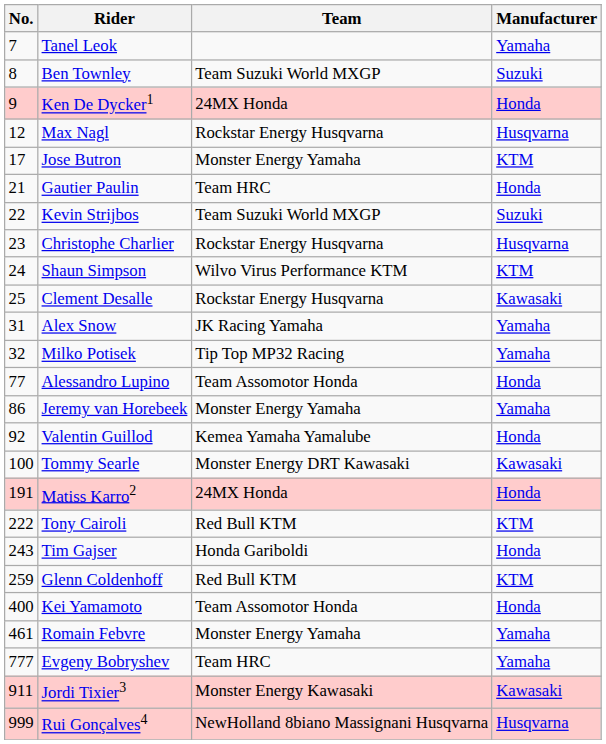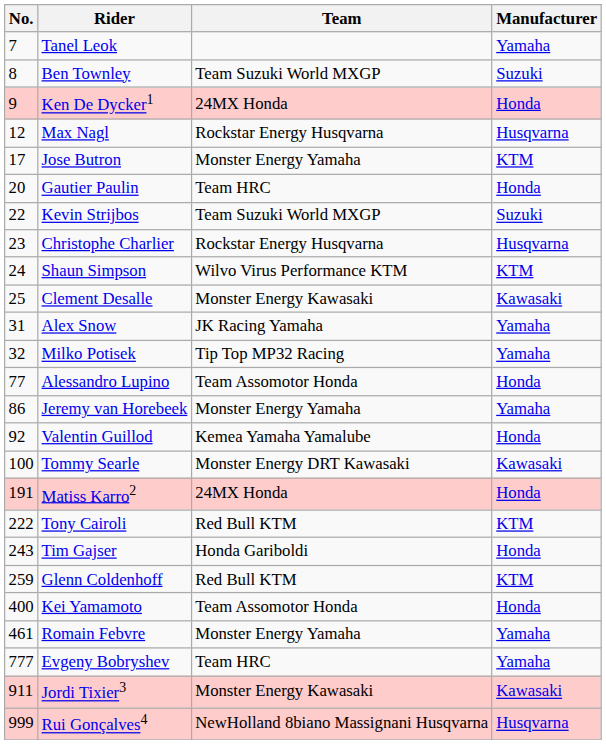 <table class="wikitable" style="font-size: 85%;">
 <tr>
 <th>No.</th>
 <th>Rider</th>
 <th>Team</th>
 <th>Manufacturer</th>
 </tr>
 <tr>
 <td>7</td>
 <td> <a href='#'>Tanel Leok</a></td>
 <td></td>
 <td><a href='#'>Yamaha</a></td>
 </tr>
 <tr>
 <td>8</td>
 <td> <a href='#'>Ben Townley</a></td>
 <td>Team Suzuki World MXGP</td>
 <td><a href='#'>Suzuki</a></td>
 </tr>
 <tr>
 <td style="background:#ffcccc;">9</td>
 <td style="background:#ffcccc;"> <a href='#'>Ken De Dycker</a><sup>1</sup></td>
 <td style="background:#ffcccc;">24MX Honda</td>
 <td style="background:#ffcccc;"><a href='#'>Honda</a></td>
 </tr>
 <tr>
 <td>12</td>
 <td> <a href='#'>Max Nagl</a></td>
 <td>Rockstar Energy Husqvarna</td>
 <td><a href='#'>Husqvarna</a></td>
 </tr>
 <tr>
 <td>17</td>
 <td> <a href='#'>Jose Butron</a></td>
 <td>Monster Energy Yamaha</td>
 <td><a href='#'>KTM</a></td>
 </tr>
 <tr>
-<td>21</td>
+<td>20</td>
 <td> <a href='#'>Gautier Paulin</a></td>
 <td>Team HRC</td>
 <td><a href='#'>Honda</a></td>
 </tr>
 <tr>
 <td>22</td>
 <td> <a href='#'>Kevin Strijbos</a></td>
 <td>Team Suzuki World MXGP</td>
 <td><a href='#'>Suzuki</a></td>
 </tr>
 <tr>
 <td>23</td>
 <td> <a href='#'>Christophe Charlier</a></td>
 <td>Rockstar Energy Husqvarna</td>
 <td><a href='#'>Husqvarna</a></td>
 </tr>
 <tr>
 <td>24</td>
 <td> <a href='#'>Shaun Simpson</a></td>
 <td>Wilvo Virus Performance KTM</td>
 <td><a href='#'>KTM</a></td>
 </tr>
 <tr>
 <td>25</td>
 <td> <a href='#'>Clement Desalle</a></td>
-<td>Rockstar Energy Husqvarna</td>
+<td>Monster Energy Kawasaki</td>
 <td><a href='#'>Kawasaki</a></td>
 </tr>
 <tr>
 <td>31</td>
 <td> <a href='#'>Alex Snow</a></td>
 <td>JK Racing Yamaha</td>
 <td><a href='#'>Yamaha</a></td>
 </tr>
 <tr>
 <td>32</td>
 <td> <a href='#'>Milko Potisek</a></td>
 <td>Tip Top MP32 Racing</td>
 <td><a href='#'>Yamaha</a></td>
 </tr>
 <tr>
 <td>77</td>
 <td> <a href='#'>Alessandro Lupino</a></td>
 <td>Team Assomotor Honda</td>
 <td><a href='#'>Honda</a></td>
 </tr>
 <tr>
 <td>86</td>
 <td> <a href='#'>Jeremy van Horebeek</a></td>
 <td>Monster Energy Yamaha</td>
 <td><a href='#'>Yamaha</a></td>
 </tr>
 <tr>
 <td>92</td>
 <td> <a href='#'>Valentin Guillod</a></td>
 <td>Kemea Yamaha Yamalube</td>
 <td><a href='#'>Honda</a></td>
 </tr>
 <tr>
 <td>100</td>
 <td> <a href='#'>Tommy Searle</a></td>
 <td>Monster Energy DRT Kawasaki</td>
 <td><a href='#'>Kawasaki</a></td>
 </tr>
 <tr>
 <td style="background:#ffcccc;">191</td>
 <td style="background:#ffcccc;"> <a href='#'>Matiss Karro</a><sup>2</sup></td>
 <td style="background:#ffcccc;">24MX Honda</td>
 <td style="background:#ffcccc;"><a href='#'>Honda</a></td>
 </tr>
 <tr>
 <td>222</td>
 <td> <a href='#'>Tony Cairoli</a></td>
 <td>Red Bull KTM</td>
 <td><a href='#'>KTM</a></td>
 </tr>
 <tr>
 <td>243</td>
 <td> <a href='#'>Tim Gajser</a></td>
 <td>Honda Gariboldi</td>
 <td><a href='#'>Honda</a></td>
 </tr>
 <tr>
 <td>259</td>
 <td> <a href='#'>Glenn Coldenhoff</a></td>
 <td>Red Bull KTM</td>
 <td><a href='#'>KTM</a></td>
 </tr>
 <tr>
 <td>400</td>
 <td> <a href='#'>Kei Yamamoto</a></td>
 <td>Team Assomotor Honda</td>
 <td><a href='#'>Honda</a></td>
 </tr>
 <tr>
 <td>461</td>
 <td> <a href='#'>Romain Febvre</a></td>
 <td>Monster Energy Yamaha</td>
 <td><a href='#'>Yamaha</a></td>
 </tr>
 <tr>
 <td>777</td>
 <td> <a href='#'>Evgeny Bobryshev</a></td>
 <td>Team HRC</td>
 <td><a href='#'>Yamaha</a></td>
 </tr>
 <tr>
 <td style="background:#ffcccc;">911</td>
 <td style="background:#ffcccc;"> <a href='#'>Jordi Tixier</a><sup>3</sup></td>
 <td style="background:#ffcccc;">Monster Energy Kawasaki</td>
 <td style="background:#ffcccc;"><a href='#'>Kawasaki</a></td>
 </tr>
 <tr>
 <td style="background:#ffcccc;">999</td>
 <td style="background:#ffcccc;"> <a href='#'>Rui Gonçalves</a><sup>4</sup></td>
 <td style="background:#ffcccc;">NewHolland 8biano Massignani Husqvarna</td>
 <td style="background:#ffcccc;"><a href='#'>Husqvarna</a></td>
 </tr>
 <tr>
 </tr>
 </table>
